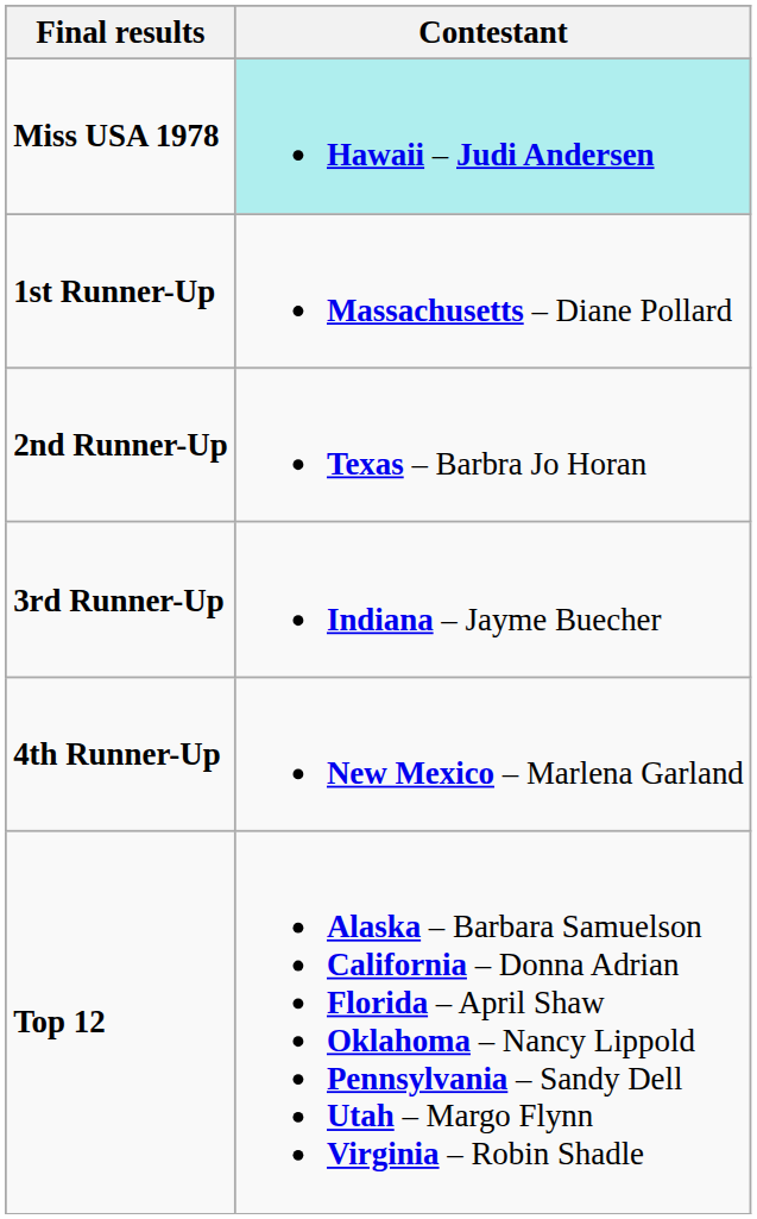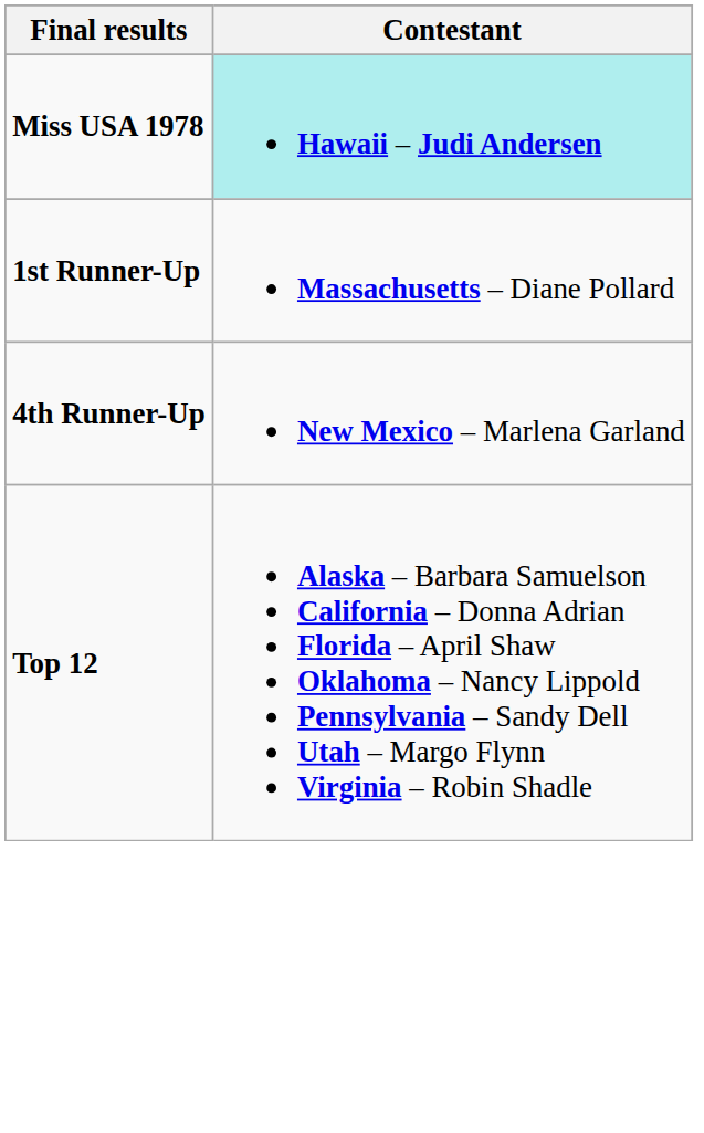 <table class="wikitable sortable" style="font-size:95%;">
 <tr>
 <th>Final results</th>
 <th>Contestant</th>
 </tr>
 <tr>
 <td><strong>Miss USA 1978</strong></td>
 <td style="background: paleturquoise;"><br><ul><li><strong> <a href='#'>Hawaii</a></strong> – <strong><a href='#'>Judi Andersen</a></strong></li></ul></td>
 </tr>
 <tr>
 <td><strong>1st Runner-Up</strong></td>
 <td><br><ul><li><strong> <a href='#'>Massachusetts</a></strong> – Diane Pollard</li></ul></td>
 </tr>
 <tr>
-<td><strong>2nd Runner-Up</strong></td>
-<td><br><ul><li><strong> <a href='#'>Texas</a></strong> – Barbra Jo Horan</li></ul></td>
-</tr>
-<tr>
-<td><strong>3rd Runner-Up</strong></td>
-<td><br><ul><li><strong> <a href='#'>Indiana</a></strong> – Jayme Buecher</li></ul></td>
-</tr>
-<tr>
 <td><strong>4th Runner-Up</strong></td>
 <td><br><ul><li><strong> <a href='#'>New Mexico</a></strong> – Marlena Garland</li></ul></td>
 </tr>
 <tr>
 <td><strong>Top 12</strong></td>
 <td><br><ul><li><strong> <a href='#'>Alaska</a></strong> – Barbara Samuelson</li><li><strong> <a href='#'>California</a></strong> – Donna Adrian</li><li><strong> <a href='#'>Florida</a></strong> – April Shaw</li><li><strong> <a href='#'>Oklahoma</a></strong> – Nancy Lippold</li><li><strong> <a href='#'>Pennsylvania</a></strong> – Sandy Dell</li><li><strong> <a href='#'>Utah</a></strong> – Margo Flynn</li><li><strong> <a href='#'>Virginia</a></strong> – Robin Shadle</li></ul></td>
 </tr>
 </table>
